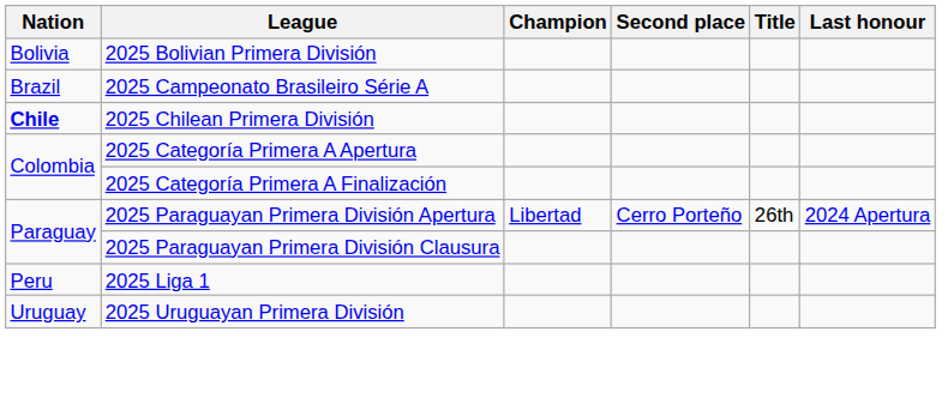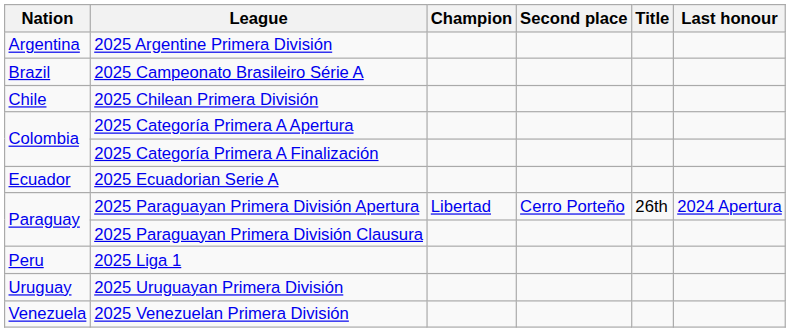 <table class=wikitable style="font-size:14px">
 <tr>
 <th>Nation</th>
 <th>League</th>
 <th>Champion</th>
 <th>Second place</th>
 <th data-sort-type="number">Title</th>
 <th>Last honour</th>
 </tr>
 <tr>
-<td> <a href='#'>Bolivia</a></td>
-<td><a href='#'>2025 Bolivian Primera División</a></td>
+<td> <a href='#'>Argentina</a></td>
+<td><a href='#'>2025 Argentine Primera División</a></td>
 <td></td>
 <td></td>
 <td></td>
 <td></td>
 </tr>
 <tr>
 <td> <a href='#'>Brazil</a></td>
 <td><a href='#'>2025 Campeonato Brasileiro Série A</a></td>
 <td></td>
 <td></td>
 <td></td>
 <td></td>
 </tr>
 <tr>
-<td><strong> <a href='#'>Chile</a></strong></td>
+<td> <a href='#'>Chile</a></td>
 <td><a href='#'>2025 Chilean Primera División</a></td>
 <td></td>
 <td></td>
 <td></td>
 <td></td>
 </tr>
 <tr>
 <td rowspan=2> <a href='#'>Colombia</a></td>
 <td><a href='#'>2025 Categoría Primera A Apertura</a></td>
 <td></td>
 <td></td>
 <td></td>
 <td></td>
 </tr>
 <tr>
 <td><a href='#'>2025 Categoría Primera A Finalización</a></td>
+<td></td>
+<td></td>
+<td></td>
+<td></td>
+</tr>
+<tr>
+<td> <a href='#'>Ecuador</a></td>
+<td><a href='#'>2025 Ecuadorian Serie A</a></td>
 <td></td>
 <td></td>
 <td></td>
 <td></td>
 </tr>
 <tr>
 <td rowspan=2> <a href='#'>Paraguay</a></td>
 <td><a href='#'>2025 Paraguayan Primera División Apertura</a></td>
 <td><a href='#'>Libertad</a></td>
 <td><a href='#'>Cerro Porteño</a></td>
 <td>26th</td>
 <td><a href='#'>2024 Apertura</a></td>
 </tr>
 <tr>
 <td><a href='#'>2025 Paraguayan Primera División Clausura</a></td>
 <td></td>
 <td></td>
 <td></td>
 <td></td>
 </tr>
 <tr>
 <td> <a href='#'>Peru</a></td>
 <td><a href='#'>2025 Liga 1</a></td>
 <td></td>
 <td></td>
 <td></td>
 <td></td>
 </tr>
 <tr>
 <td> <a href='#'>Uruguay</a></td>
 <td><a href='#'>2025 Uruguayan Primera División</a></td>
 <td></td>
 <td></td>
 <td></td>
 <td></td>
 </tr>
+<tr>
+<td> <a href='#'>Venezuela</a></td>
+<td><a href='#'>2025 Venezuelan Primera División</a></td>
+<td></td>
+<td></td>
+<td></td>
+<td></td>
+</tr>
 </table>
